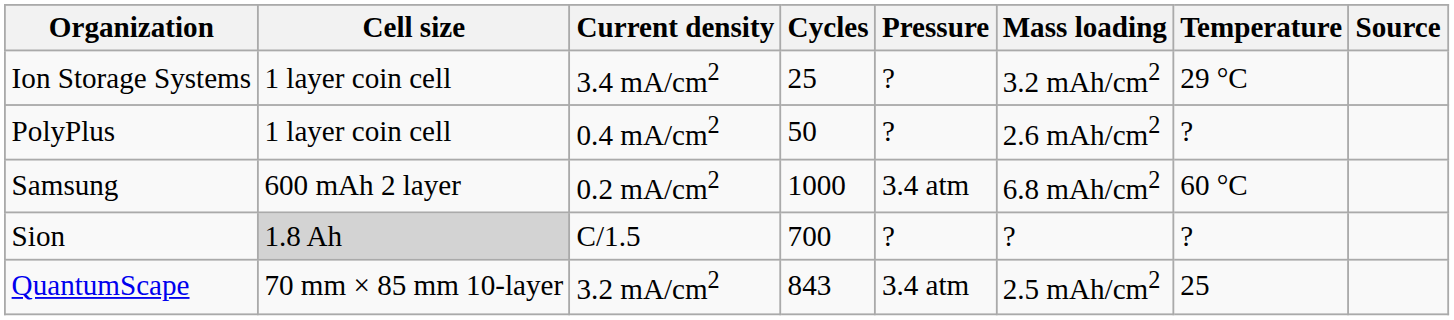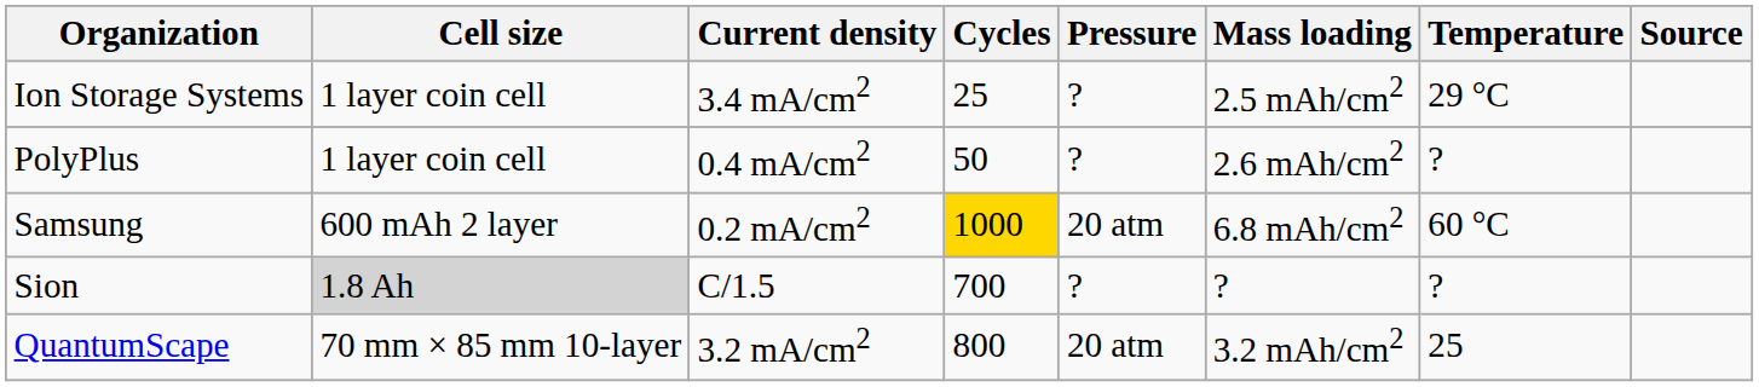 <table class="wikitable sortable">
 <tr>
 <th>Organization</th>
 <th>Cell size</th>
 <th>Current density</th>
 <th>Cycles</th>
 <th>Pressure</th>
 <th>Mass loading</th>
 <th>Temperature</th>
 <th>Source</th>
 </tr>
 <tr>
 <td>Ion Storage Systems</td>
 <td>1 layer coin cell</td>
 <td>3.4 mA/cm<sup>2</sup></td>
 <td>25</td>
 <td>?</td>
-<td>3.2 mAh/cm<sup>2</sup></td>
+<td>2.5 mAh/cm<sup>2</sup></td>
 <td>29 °C</td>
 <td></td>
 </tr>
 <tr>
 <td>PolyPlus</td>
 <td>1 layer coin cell</td>
 <td>0.4 mA/cm<sup>2</sup></td>
 <td>50</td>
 <td>?</td>
 <td>2.6 mAh/cm<sup>2</sup></td>
 <td>?</td>
 <td></td>
 </tr>
 <tr>
 <td>Samsung</td>
 <td>600 mAh 2 layer</td>
 <td>0.2 mA/cm<sup>2</sup></td>
-<td>1000</td>
-<td>3.4 atm</td>
+<td style="background: gold;">1000</td>
+<td>20 atm</td>
 <td>6.8 mAh/cm<sup>2</sup></td>
 <td>60 °C</td>
 <td></td>
 </tr>
 <tr>
 <td>Sion</td>
 <td style="background: lightgrey;">1.8 Ah</td>
 <td>C/1.5</td>
 <td>700</td>
 <td>?</td>
 <td>?</td>
 <td>?</td>
 <td></td>
 </tr>
 <tr>
 <td><a href='#'>QuantumScape</a></td>
 <td>70 mm × 85 mm 10-layer</td>
 <td>3.2 mA/cm<sup>2</sup></td>
-<td>843</td>
-<td>3.4 atm</td>
-<td>2.5 mAh/cm<sup>2</sup></td>
+<td>800</td>
+<td>20 atm</td>
+<td>3.2 mAh/cm<sup>2</sup></td>
 <td>25</td>
 <td></td>
 </tr>
 </table>
